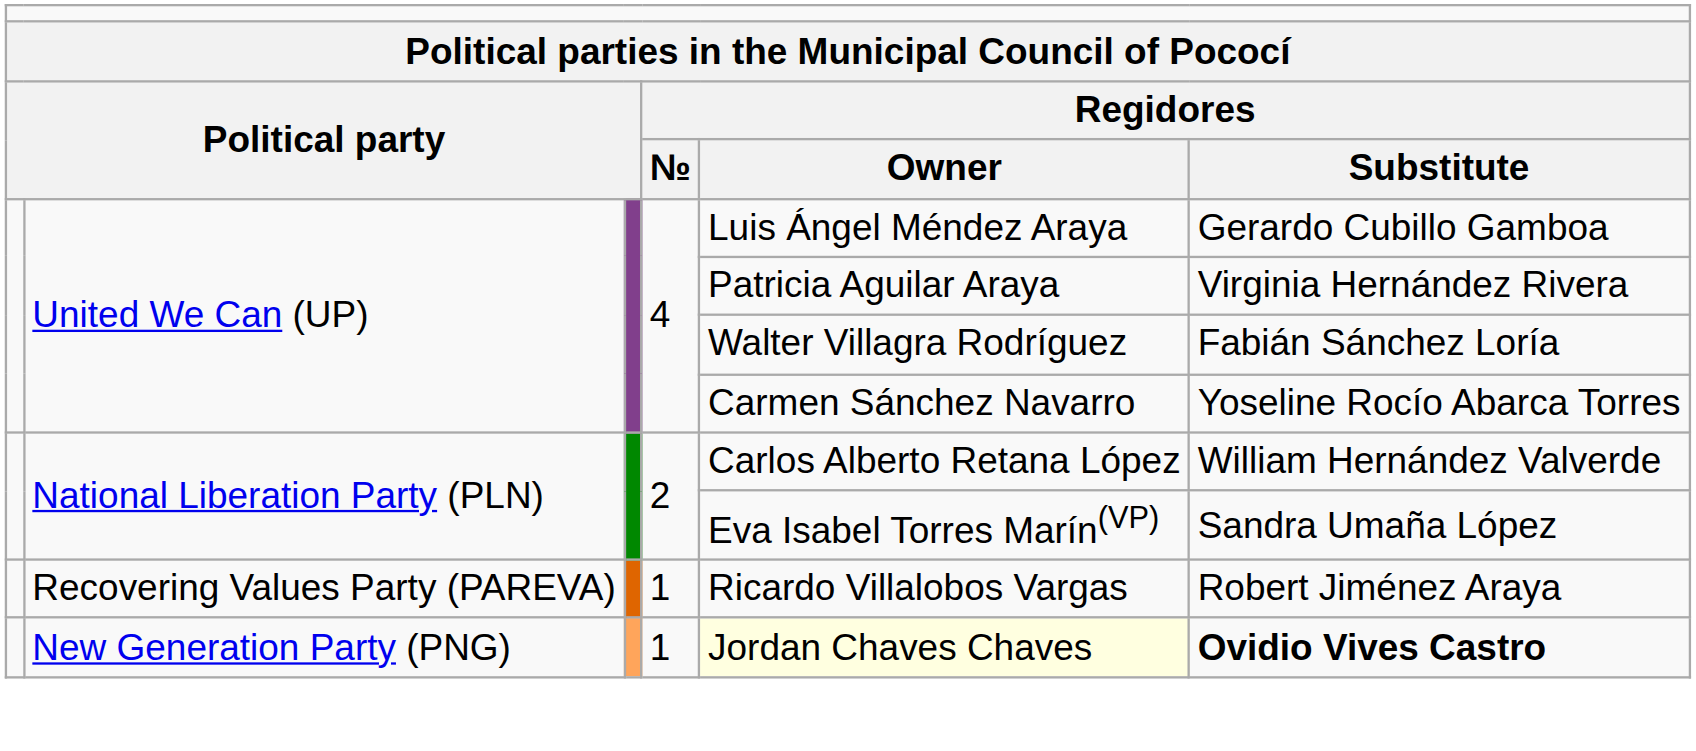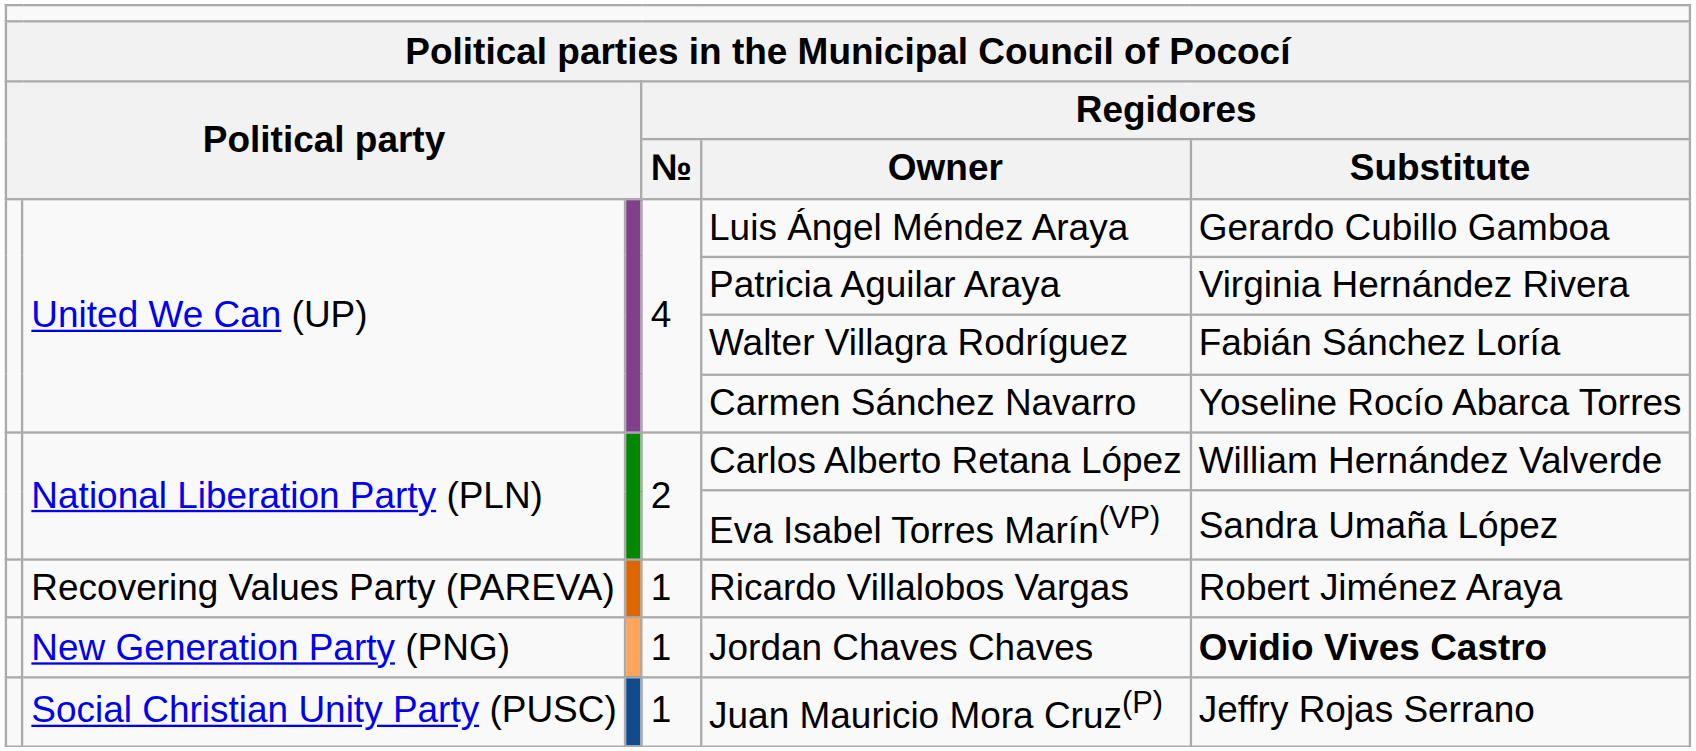 <table class="wikitable" border="1" style="margin:auto;">
 <tr>
 <td colspan="6"></td>
 </tr>
 <tr>
 <th colspan="6"><strong>Political parties in the Municipal Council of Pococí</strong></th>
 </tr>
 <tr ---->
 <th colspan="3" rowspan="2">Political party</th>
 <th colspan="3">Regidores</th>
 </tr>
 <tr>
 <th>№</th>
 <th>Owner</th>
 <th>Substitute</th>
 </tr>
 <tr>
 <td rowspan="4"></td>
 <td rowspan="4"><a href='#'>United We Can</a> (UP)</td>
 <td rowspan="4" bgcolor="#813F8C"></td>
 <td rowspan="4">4</td>
 <td>Luis Ángel Méndez Araya</td>
 <td>Gerardo Cubillo Gamboa</td>
 </tr>
 <tr>
 <td>Patricia Aguilar Araya</td>
 <td>Virginia Hernández Rivera</td>
 </tr>
 <tr>
 <td>Walter Villagra Rodríguez</td>
 <td>Fabián Sánchez Loría</td>
 </tr>
 <tr ---->
 <td>Carmen Sánchez Navarro</td>
 <td>Yoseline Rocío Abarca Torres</td>
 </tr>
 <tr>
 <td rowspan="2"></td>
 <td rowspan="2"><a href='#'>National Liberation Party</a> (PLN)</td>
 <td rowspan="2" bgcolor="#008800"></td>
 <td rowspan="2">2</td>
 <td>Carlos Alberto Retana López</td>
 <td>William Hernández Valverde</td>
 </tr>
 <tr ---->
 <td>Eva Isabel Torres Marín<sup>(VP)</sup></td>
 <td>Sandra Umaña López</td>
 </tr>
 <tr>
 <td></td>
 <td>Recovering Values Party (PAREVA)</td>
 <td bgcolor="#DF6500"></td>
 <td>1</td>
 <td>Ricardo Villalobos Vargas</td>
 <td>Robert Jiménez Araya</td>
 </tr>
 <tr>
 <td></td>
 <td><a href='#'>New Generation Party</a> (PNG)</td>
 <td bgcolor="#FFA55B"></td>
 <td>1</td>
-<td style="background: lightyellow;">Jordan Chaves Chaves</td>
+<td>Jordan Chaves Chaves</td>
 <td><strong>Ovidio Vives Castro</strong></td>
 </tr>
+<tr>
+<td></td>
+<td><a href='#'>Social Christian Unity Party</a> (PUSC)</td>
+<td bgcolor="#104B90"></td>
+<td>1</td>
+<td>Juan Mauricio Mora Cruz<sup>(P)</sup></td>
+<td>Jeffry Rojas Serrano</td>
+</tr>
 </table>
